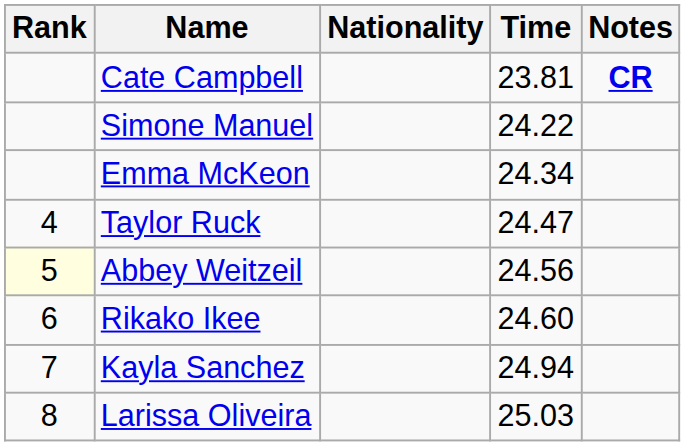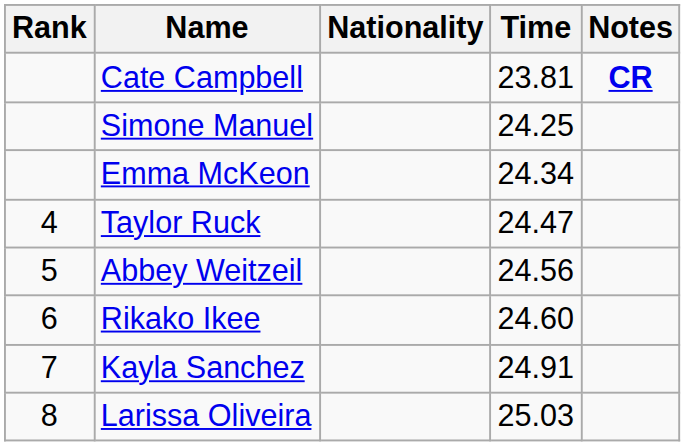 <table class="wikitable sortable" style="text-align:center">
 <tr>
 <th>Rank</th>
 <th>Name</th>
 <th>Nationality</th>
 <th>Time</th>
 <th>Notes</th>
 </tr>
 <tr>
 <td></td>
 <td align=left><a href='#'>Cate Campbell</a></td>
 <td align=left></td>
 <td>23.81</td>
 <td><strong><a href='#'>CR</a></strong></td>
 </tr>
 <tr>
 <td></td>
 <td align=left><a href='#'>Simone Manuel</a></td>
 <td align=left></td>
-<td>24.22</td>
+<td>24.25</td>
 <td></td>
 </tr>
 <tr>
 <td></td>
 <td align=left><a href='#'>Emma McKeon</a></td>
 <td align=left></td>
 <td>24.34</td>
 <td></td>
 </tr>
 <tr>
 <td>4</td>
 <td align=left><a href='#'>Taylor Ruck</a></td>
 <td align=left></td>
 <td>24.47</td>
 <td></td>
 </tr>
 <tr>
-<td style="background: lightyellow;">5</td>
+<td>5</td>
 <td align=left><a href='#'>Abbey Weitzeil</a></td>
 <td align=left></td>
 <td>24.56</td>
 <td></td>
 </tr>
 <tr>
 <td>6</td>
 <td align=left><a href='#'>Rikako Ikee</a></td>
 <td align=left></td>
 <td>24.60</td>
 <td></td>
 </tr>
 <tr>
 <td>7</td>
 <td align=left><a href='#'>Kayla Sanchez</a></td>
 <td align=left></td>
-<td>24.94</td>
+<td>24.91</td>
 <td></td>
 </tr>
 <tr>
 <td>8</td>
 <td align=left><a href='#'>Larissa Oliveira</a></td>
 <td align=left></td>
 <td>25.03</td>
 <td></td>
 </tr>
 </table>
